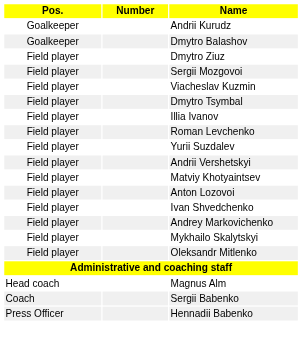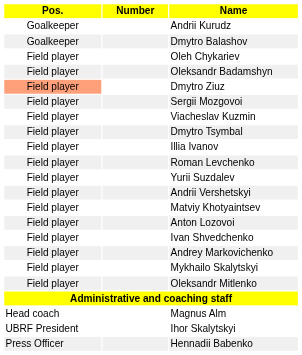 <table border="0" cellspacing="2" cellpadding="2">
 <tr bgcolor=yellow>
 <th width=150>Pos.</th>
 <th width=100>Number</th>
 <th width=200>Name</th>
 </tr>
 <tr>
 <td align=center>Goalkeeper</td>
 <td align=center></td>
 <td>Andrii Kurudz</td>
 </tr>
 <tr bgcolor="#f0f0f0">
 <td align=center>Goalkeeper</td>
 <td align=center></td>
 <td>Dmytro Balashov</td>
 </tr>
 <tr>
 <td align=center>Field player</td>
+<td align=center></td>
+<td>Oleh Chykariev</td>
+</tr>
+<tr bgcolor="#f0f0f0">
+<td align=center>Field player</td>
+<td align=center></td>
+<td>Oleksandr Badamshyn</td>
+</tr>
+<tr>
+<td align=center style="background: lightsalmon;">Field player</td>
 <td align=center></td>
 <td>Dmytro Ziuz</td>
 </tr>
 <tr bgcolor="#f0f0f0">
 <td align=center>Field player</td>
 <td align=center></td>
 <td>Sergii Mozgovoi</td>
 </tr>
 <tr>
 <td align=center>Field player</td>
 <td align=center></td>
 <td>Viacheslav Kuzmin</td>
 </tr>
 <tr bgcolor="#f0f0f0">
 <td align=center>Field player</td>
 <td align=center></td>
 <td>Dmytro Tsymbal</td>
 </tr>
 <tr>
 <td align=center>Field player</td>
 <td align=center></td>
 <td>Illia Ivanov</td>
 </tr>
 <tr bgcolor="#f0f0f0">
 <td align=center>Field player</td>
 <td align=center></td>
 <td>Roman Levchenko</td>
 </tr>
 <tr>
 <td align=center>Field player</td>
 <td align=center></td>
 <td>Yurii Suzdalev</td>
 </tr>
 <tr bgcolor="#f0f0f0">
 <td align=center>Field player</td>
 <td align=center></td>
 <td>Andrii Vershetskyi</td>
 </tr>
 <tr>
 <td align=center>Field player</td>
 <td align=center></td>
 <td>Matviy Khotyaintsev</td>
 </tr>
 <tr bgcolor="#f0f0f0">
 <td align=center>Field player</td>
 <td align=center></td>
 <td>Anton Lozovoi</td>
 </tr>
 <tr>
 <td align=center>Field player</td>
 <td align=center></td>
 <td>Ivan Shvedchenko</td>
 </tr>
 <tr bgcolor="#f0f0f0">
 <td align=center>Field player</td>
 <td align=center></td>
 <td>Andrey Markovichenko</td>
 </tr>
 <tr>
 <td align=center>Field player</td>
 <td align=center></td>
 <td>Mykhailo Skalytskyi</td>
 </tr>
 <tr bgcolor="#f0f0f0">
 <td align=center>Field player</td>
 <td align=center></td>
 <td>Oleksandr Mitlenko</td>
 </tr>
 <tr>
 <th style=background:yellow colspan=3>Administrative and coaching staff</th>
 </tr>
 <tr>
 <td>Head coach</td>
 <td align=center></td>
 <td>Magnus Alm</td>
 </tr>
-<tr bgcolor="#f0f0f0">
-<td>Coach</td>
+<tr>
+<td>UBRF President</td>
 <td align=center></td>
-<td>Sergii Babenko</td>
+<td>Ihor Skalytskyi</td>
 </tr>
 <tr bgcolor="#f0f0f0">
 <td>Press Officer</td>
 <td align=center></td>
 <td>Hennadii Babenko</td>
 </tr>
 </table>
